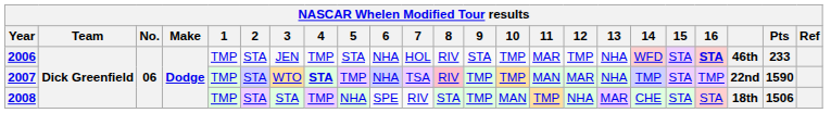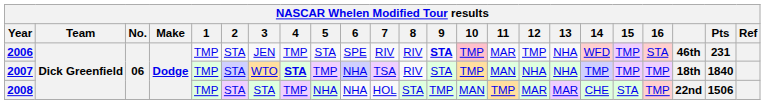 <table class="wikitable" style="text-align:center; font-size:75%">
 <tr>
 <th colspan=38><a href='#'>NASCAR Whelen Modified Tour</a> results</th>
 </tr>
 <tr>
 <th>Year</th>
 <th>Team</th>
 <th>No.</th>
 <th>Make</th>
 <th>1</th>
 <th>2</th>
 <th>3</th>
 <th>4</th>
 <th>5</th>
 <th>6</th>
 <th>7</th>
 <th>8</th>
 <th>9</th>
 <th>10</th>
 <th>11</th>
 <th>12</th>
 <th>13</th>
 <th>14</th>
 <th>15</th>
 <th>16</th>
 <th></th>
 <th>Pts</th>
 <th>Ref</th>
 </tr>
 <tr>
 <th><a href='#'>2006</a></th>
 <th rowspan=3>Dick Greenfield</th>
 <th rowspan=3>06</th>
 <th rowspan=3><a href='#'>Dodge</a></th>
 <td><a href='#'>TMP</a></td>
 <td><a href='#'>STA</a></td>
 <td><a href='#'>JEN</a></td>
 <td><a href='#'>TMP</a></td>
 <td><a href='#'>STA</a></td>
-<td><a href='#'>NHA</a></td>
-<td><a href='#'>HOL</a></td>
+<td><a href='#'>SPE</a></td>
 <td><a href='#'>RIV</a></td>
-<td><a href='#'>STA</a></td>
-<td><a href='#'>TMP</a></td>
+<td><a href='#'>RIV</a></td>
+<td><strong><a href='#'>STA</a></strong></td>
+<td style="background: pink;"><a href='#'>TMP</a></td>
 <td><a href='#'>MAR</a></td>
 <td><a href='#'>TMP</a></td>
 <td><a href='#'>NHA</a></td>
 <td style="background:#FFCFCF;"><a href='#'>WFD</a><br></td>
-<td style="background:#EFCFFF;"><a href='#'>STA</a><br></td>
-<td style="background:#FFCFCF;"><strong><a href='#'>STA</a><br></strong></td>
+<td style="background:#EFCFFF;"><a href='#'>TMP</a><br></td>
+<td style="background:#FFCFCF;"><a href='#'>STA</a><br></td>
 <th>46th</th>
-<th>233</th>
+<th>231</th>
 <th></th>
 </tr>
 <tr>
 <th><a href='#'>2007</a></th>
 <td style="background:#DFFFDF;"><a href='#'>TMP</a><br></td>
 <td style="background:#CFCFFF;"><a href='#'>STA</a><br></td>
 <td style="background:#FFDF9F;"><a href='#'>WTO</a><br></td>
 <td style="background:#DFFFDF;"><strong><a href='#'>STA</a><br></strong></td>
 <td style="background:#EFCFFF;"><a href='#'>TMP</a><br></td>
 <td style="background:#CFCFFF;"><a href='#'>NHA</a><br></td>
 <td style="background:#EFCFFF;"><a href='#'>TSA</a><br></td>
-<td style="background: pink;"><a href='#'>RIV</a></td>
-<td style="background:#DFFFDF;"><a href='#'>TMP</a><br></td>
+<td><a href='#'>RIV</a></td>
+<td style="background:#DFFFDF;"><a href='#'>STA</a><br></td>
 <td style="background:#FFDF9F;"><a href='#'>TMP</a><br></td>
 <td style="background:#DFFFDF;"><a href='#'>MAN</a><br></td>
-<td style="background:#DFFFDF;"><a href='#'>MAR</a><br></td>
+<td style="background:#DFFFDF;"><a href='#'>NHA</a><br></td>
 <td style="background:#DFFFDF;"><a href='#'>NHA</a><br></td>
 <td style="background:#CFCFFF;"><a href='#'>TMP</a><br></td>
-<td style="background:#EFCFFF;"><a href='#'>STA</a><br></td>
 <td style="background:#EFCFFF;"><a href='#'>TMP</a><br></td>
-<th>22nd</th>
-<th>1590</th>
+<td style="background:#EFCFFF;"><a href='#'>TMP</a><br></td>
+<th>18th</th>
+<th>1840</th>
 <th></th>
 </tr>
 <tr>
 <th><a href='#'>2008</a></th>
 <td style="background:#DFFFDF;"><a href='#'>TMP</a><br></td>
 <td style="background:#EFCFFF;"><a href='#'>STA</a><br></td>
 <td style="background:#DFFFDF;"><a href='#'>STA</a><br></td>
 <td style="background:#EFCFFF;"><a href='#'>TMP</a><br></td>
 <td style="background:#DFFFDF;"><a href='#'>NHA</a><br></td>
-<td><a href='#'>SPE</a></td>
-<td><a href='#'>RIV</a></td>
+<td><a href='#'>NHA</a></td>
+<td><a href='#'>HOL</a></td>
 <td style="background:#DFFFDF;"><a href='#'>STA</a><br></td>
 <td style="background:#DFFFDF;"><a href='#'>TMP</a><br></td>
 <td style="background:#DFFFDF;"><a href='#'>MAN</a><br></td>
 <td style="background:#FFDF9F;"><a href='#'>TMP</a><br></td>
-<td style="background:#DFFFDF;"><a href='#'>NHA</a><br></td>
+<td style="background:#DFFFDF;"><a href='#'>MAR</a><br></td>
 <td style="background:#EFCFFF;"><a href='#'>MAR</a><br></td>
 <td style="background:#DFFFDF;"><a href='#'>CHE</a><br></td>
 <td style="background:#DFFFDF;"><a href='#'>STA</a><br></td>
-<td style="background:#FFCFCF;"><a href='#'>STA</a><br></td>
-<th>18th</th>
+<td style="background:#FFCFCF;"><a href='#'>TMP</a><br></td>
+<th>22nd</th>
 <th>1506</th>
 <th></th>
 </tr>
 </table>
